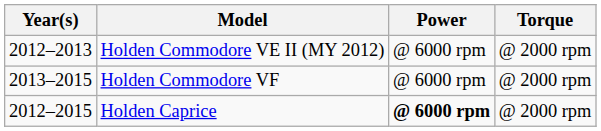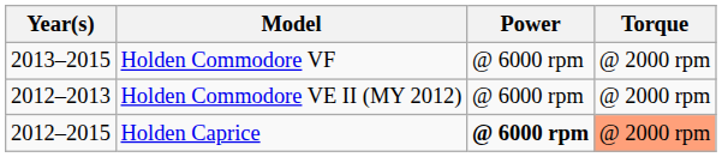 <table class="wikitable" style="font-size: 90%">
 <tr>
 <th>Year(s)</th>
 <th>Model</th>
 <th>Power</th>
 <th>Torque</th>
 </tr>
 <tr>
-<td>2012–2013</td>
-<td><a href='#'>Holden Commodore</a> VE II (MY 2012)</td>
+<td>2013–2015</td>
+<td><a href='#'>Holden Commodore</a> VF</td>
 <td> @ 6000 rpm</td>
 <td> @ 2000 rpm</td>
 </tr>
 <tr>
-<td>2013–2015</td>
-<td><a href='#'>Holden Commodore</a> VF</td>
+<td>2012–2013</td>
+<td><a href='#'>Holden Commodore</a> VE II (MY 2012)</td>
 <td> @ 6000 rpm</td>
 <td> @ 2000 rpm</td>
 </tr>
 <tr>
 <td>2012–2015</td>
 <td><a href='#'>Holden Caprice</a></td>
 <td><strong> @ 6000 rpm</strong></td>
-<td> @ 2000 rpm</td>
+<td style="background: lightsalmon;"> @ 2000 rpm</td>
 </tr>
 </table>
